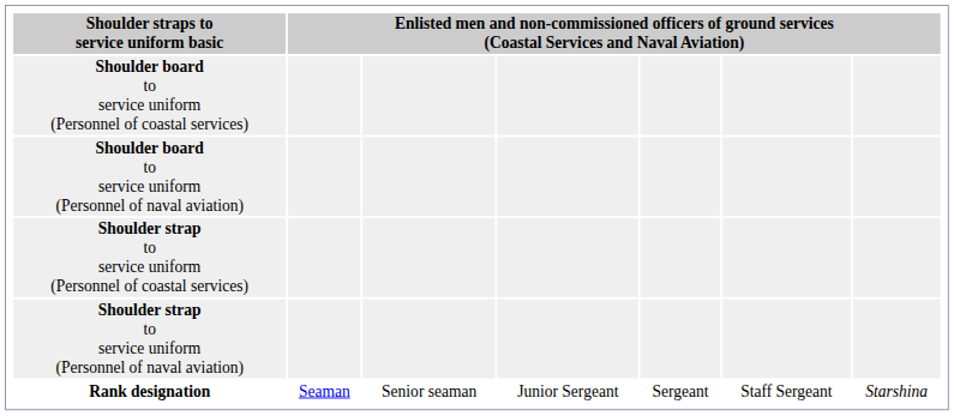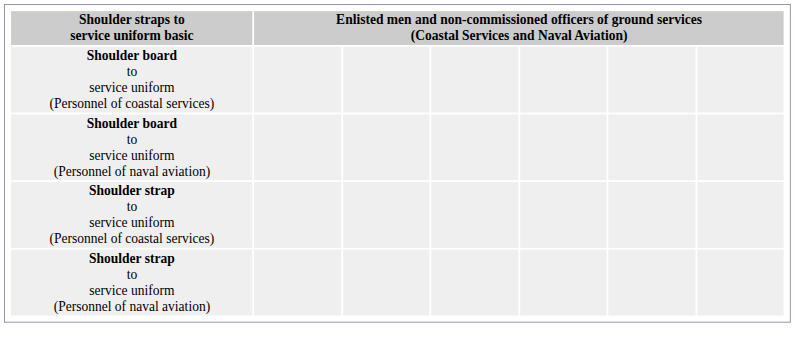 <table width="100%" style="border:1px solid #8888aa; background-color:white; padding:5px; font-size:95%; margin: 0px 12px 12px 0px;">
 <tr bgcolor="#CCCCCC">
 <th>Shoulder straps to<br>service uniform basic</th>
 <th colspan="6">Enlisted men and non-commissioned officers of ground services<br>(Coastal Services and Naval Aviation)</th>
 </tr>
 <tr align="center" bgcolor="#efefef">
 <td><strong>Shoulder board</strong><br>to<br>service uniform<br>(Personnel of coastal services)</td>
 <td></td>
 <td></td>
 <td></td>
 <td></td>
 <td></td>
 <td></td>
 </tr>
 <tr align="center" bgcolor="#efefef">
 <td><strong>Shoulder board</strong><br>to<br>service uniform<br>(Personnel of naval aviation)</td>
 <td></td>
 <td></td>
 <td></td>
 <td></td>
 <td></td>
 <td></td>
 </tr>
 <tr align="center" bgcolor="#efefef">
 <td><strong>Shoulder strap</strong><br>to<br>service uniform<br>(Personnel of coastal services)</td>
 <td></td>
 <td></td>
 <td></td>
 <td></td>
 <td></td>
 <td></td>
 </tr>
 <tr align="center" bgcolor="#efefef">
 <td><strong>Shoulder strap</strong><br>to<br>service uniform<br>(Personnel of naval aviation)</td>
 <td></td>
 <td></td>
 <td></td>
 <td></td>
 <td></td>
 <td></td>
 </tr>
-<tr align="center" valign="center">
-<th>Rank designation</th>
-<td><a href='#'>Seaman</a></td>
-<td>Senior seaman</td>
-<td>Junior Sergeant</td>
-<td>Sergeant</td>
-<td>Staff Sergeant</td>
-<td><em>Starshina</em></td>
-</tr>
 </table>
